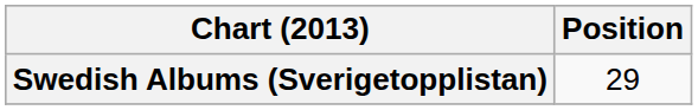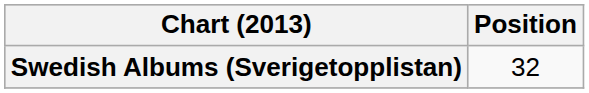 <table class="wikitable plainrowheaders">
 <tr>
 <th scope="col">Chart (2013)</th>
 <th scope="col">Position</th>
 </tr>
 <tr>
 <th scope="row">Swedish Albums (Sverigetopplistan)</th>
-<td style="text-align:center;">29</td>
+<td style="text-align:center;">32</td>
 </tr>
 </table>
